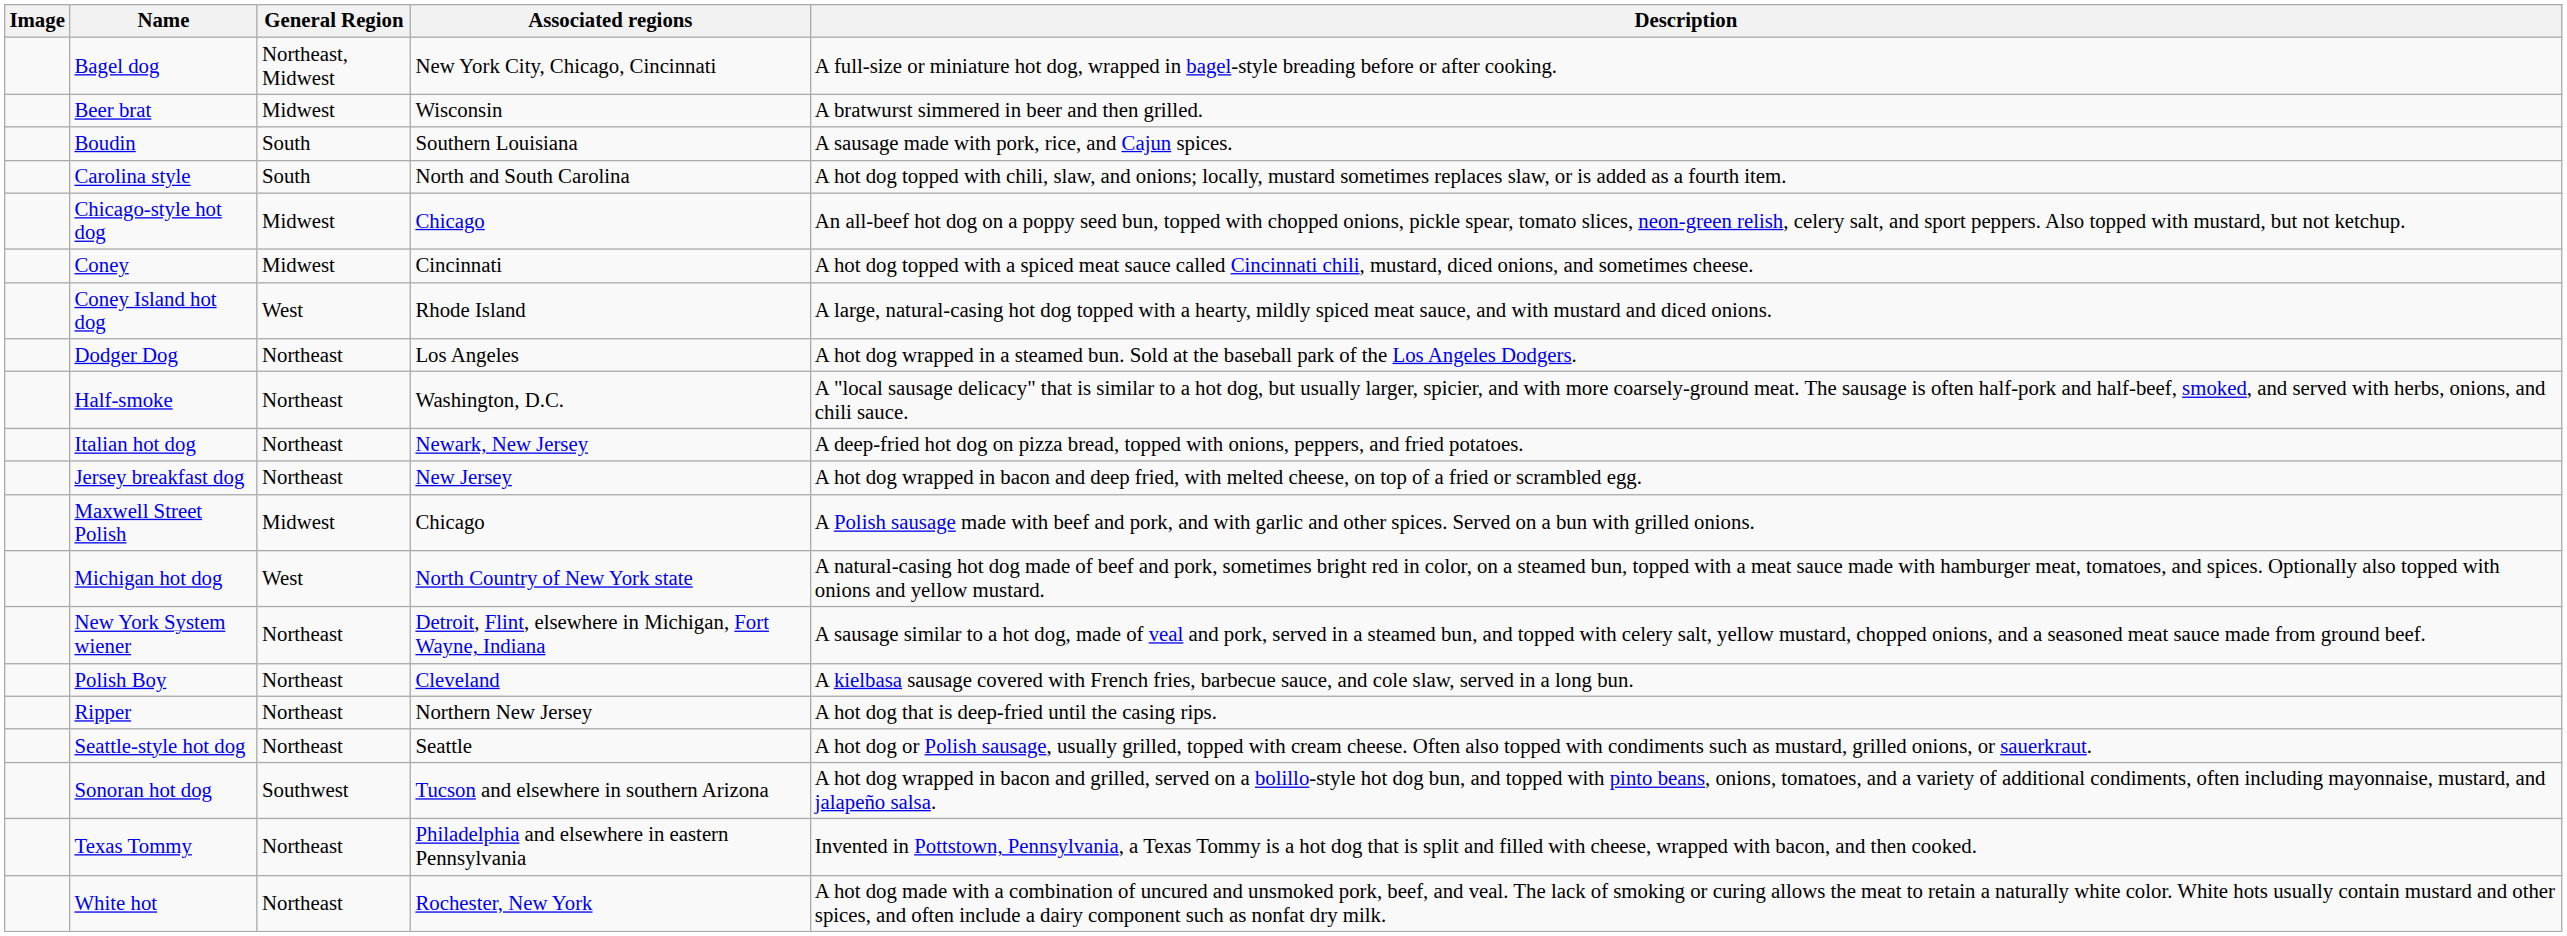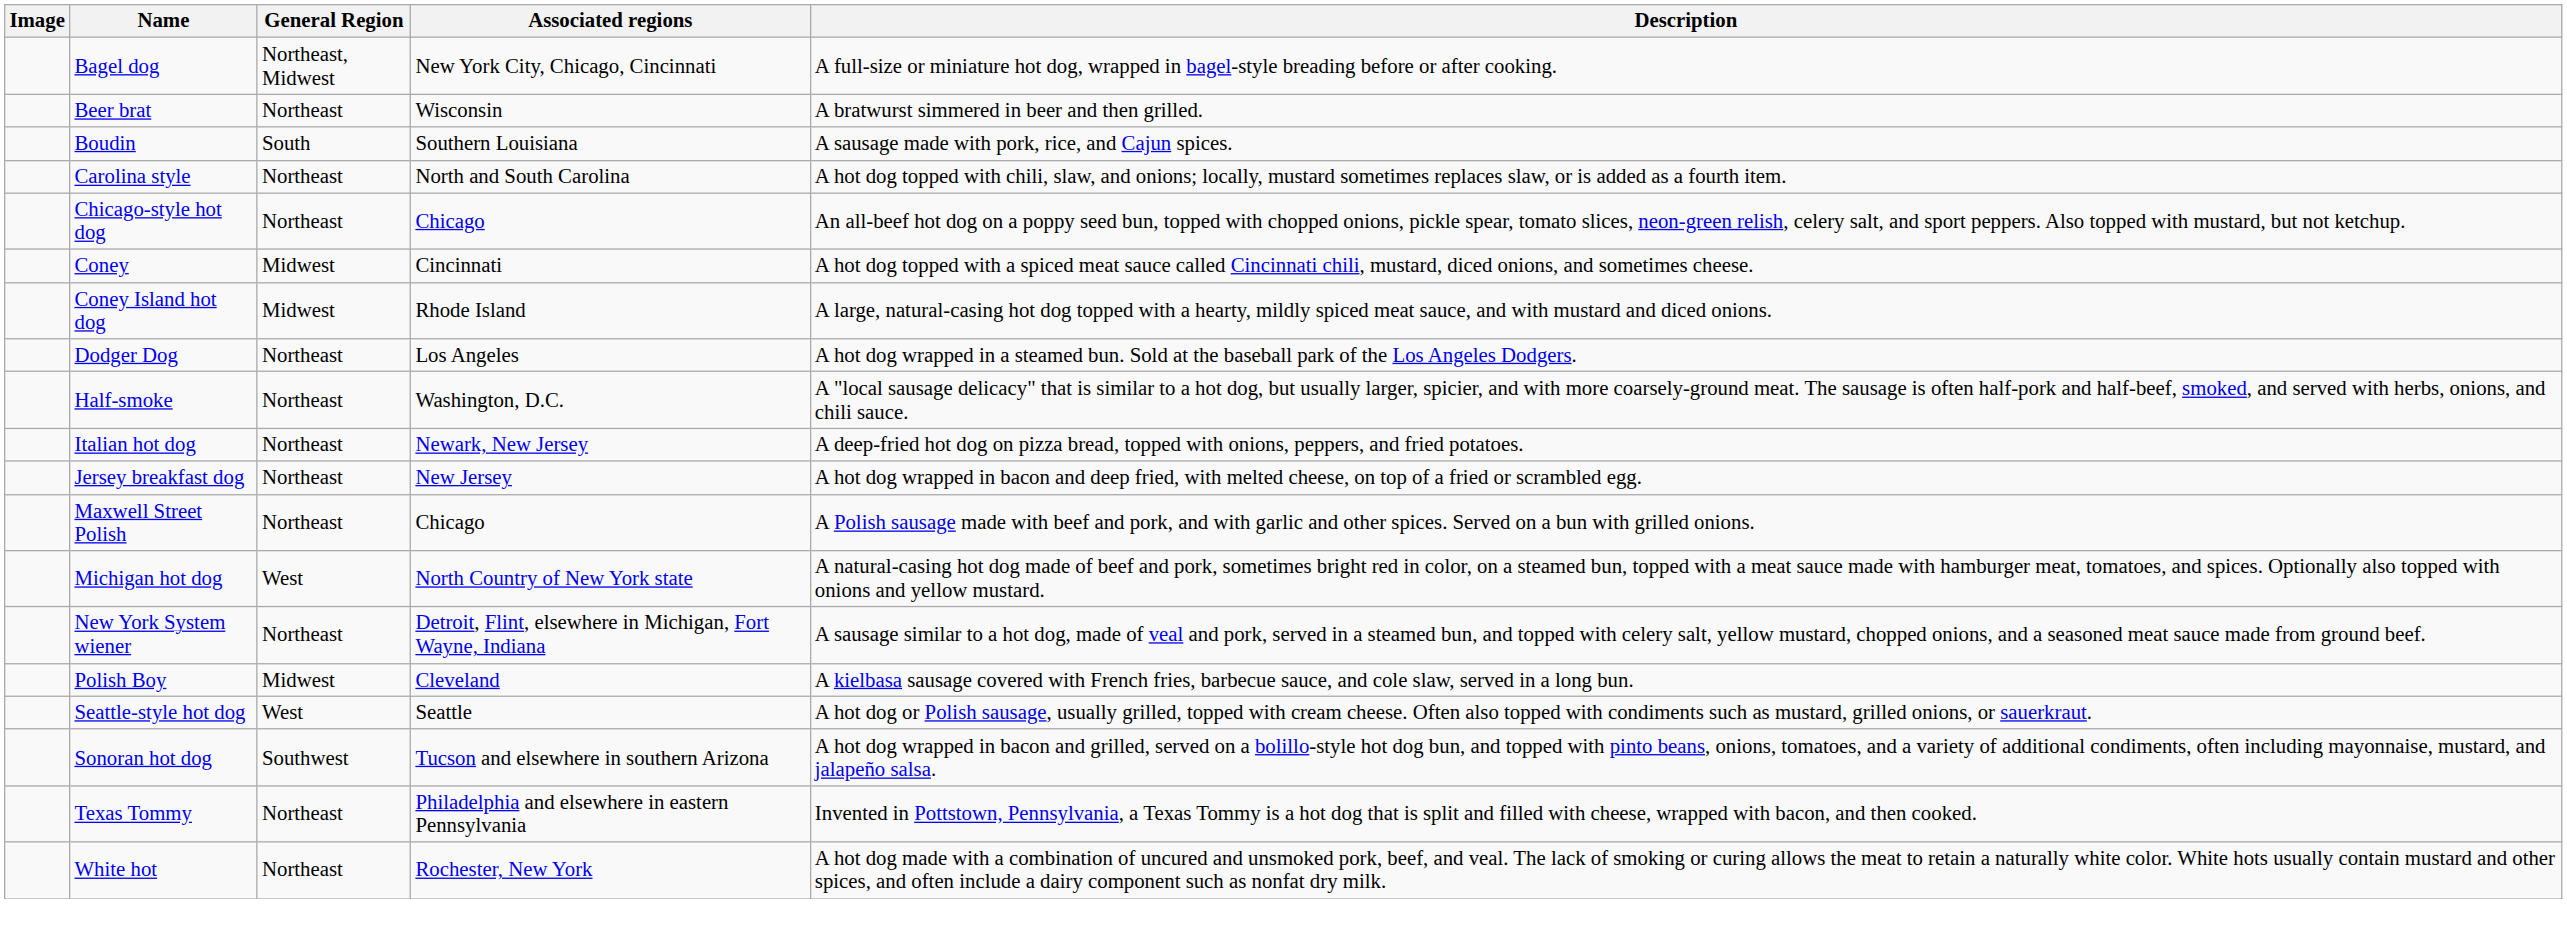 <table class="wikitable sortable">
 <tr>
 <th class="unsortable">Image</th>
 <th>Name</th>
 <th>General Region</th>
 <th>Associated regions</th>
 <th class="unsortable">Description</th>
 </tr>
 <tr>
 <td></td>
 <td><a href='#'>Bagel dog</a></td>
 <td>Northeast, Midwest</td>
 <td>New York City, Chicago, Cincinnati</td>
 <td>A full-size or miniature hot dog, wrapped in <a href='#'>bagel</a>-style breading before or after cooking.</td>
 </tr>
 <tr>
 <td></td>
 <td><a href='#'>Beer brat</a></td>
-<td>Midwest</td>
+<td>Northeast</td>
 <td>Wisconsin</td>
 <td>A bratwurst simmered in beer and then grilled.</td>
 </tr>
 <tr>
 <td></td>
 <td><a href='#'>Boudin</a></td>
 <td>South</td>
 <td>Southern Louisiana</td>
 <td>A sausage made with pork, rice, and <a href='#'>Cajun</a> spices.</td>
 </tr>
 <tr>
 <td></td>
 <td><a href='#'>Carolina style</a></td>
-<td>South</td>
+<td>Northeast</td>
 <td>North and South Carolina</td>
 <td>A hot dog topped with chili, slaw, and onions; locally, mustard sometimes replaces slaw, or is added as a fourth item.</td>
 </tr>
 <tr>
 <td></td>
 <td><a href='#'>Chicago-style hot dog</a></td>
-<td>Midwest</td>
+<td>Northeast</td>
 <td><a href='#'>Chicago</a></td>
 <td>An all-beef hot dog on a poppy seed bun, topped with chopped onions, pickle spear, tomato slices, <a href='#'>neon-green relish</a>, celery salt, and sport peppers.  Also topped with mustard, but not ketchup.</td>
 </tr>
 <tr>
 <td></td>
 <td><a href='#'>Coney</a></td>
 <td>Midwest</td>
 <td>Cincinnati</td>
 <td>A hot dog topped with a spiced meat sauce called <a href='#'>Cincinnati chili</a>, mustard, diced onions, and sometimes cheese.</td>
 </tr>
 <tr>
 <td></td>
 <td><a href='#'>Coney Island hot dog</a></td>
-<td>West</td>
+<td>Midwest</td>
 <td>Rhode Island</td>
 <td>A large, natural-casing hot dog topped with a hearty, mildly spiced meat sauce, and with mustard and diced onions.</td>
 </tr>
 <tr>
 <td></td>
 <td><a href='#'>Dodger Dog</a></td>
 <td>Northeast</td>
 <td>Los Angeles</td>
 <td>A  hot dog wrapped in a steamed bun. Sold at the baseball park of the <a href='#'>Los Angeles Dodgers</a>.</td>
 </tr>
 <tr>
 <td></td>
 <td><a href='#'>Half-smoke</a></td>
 <td>Northeast</td>
 <td>Washington, D.C.</td>
 <td>A "local sausage delicacy" that is similar to a hot dog, but usually larger, spicier, and with more coarsely-ground meat.  The sausage is often half-pork and half-beef, <a href='#'>smoked</a>, and served with herbs, onions, and chili sauce.</td>
 </tr>
 <tr>
 <td></td>
 <td><a href='#'>Italian hot dog</a></td>
 <td>Northeast</td>
 <td><a href='#'>Newark, New Jersey</a></td>
 <td>A deep-fried hot dog on pizza bread, topped with onions, peppers, and fried potatoes.</td>
 </tr>
 <tr>
 <td></td>
 <td><a href='#'>Jersey breakfast dog</a></td>
 <td>Northeast</td>
 <td><a href='#'>New Jersey</a></td>
 <td>A hot dog wrapped in bacon and deep fried, with melted cheese, on top of a fried or scrambled egg.</td>
 </tr>
 <tr>
 <td></td>
 <td><a href='#'>Maxwell Street Polish</a></td>
-<td>Midwest</td>
+<td>Northeast</td>
 <td>Chicago</td>
 <td>A <a href='#'>Polish sausage</a> made with beef and pork, and with garlic and other spices.  Served on a bun with grilled onions.</td>
 </tr>
 <tr>
 <td></td>
 <td><a href='#'>Michigan hot dog</a></td>
 <td>West</td>
 <td><a href='#'>North Country of New York state</a></td>
 <td>A natural-casing hot dog made of beef and pork, sometimes bright red in color, on a steamed bun, topped with a meat sauce made with hamburger meat, tomatoes, and spices.  Optionally also topped with onions and yellow mustard.</td>
 </tr>
 <tr>
 <td></td>
 <td><a href='#'>New York System wiener</a></td>
 <td>Northeast</td>
 <td><a href='#'>Detroit</a>, <a href='#'>Flint</a>, elsewhere in Michigan, <a href='#'>Fort Wayne, Indiana</a></td>
 <td>A sausage similar to a hot dog, made of <a href='#'>veal</a> and pork, served in a steamed bun, and topped with celery salt, yellow mustard, chopped onions, and a seasoned meat sauce made from ground beef.</td>
 </tr>
 <tr>
 <td></td>
 <td><a href='#'>Polish Boy</a></td>
-<td>Northeast</td>
+<td>Midwest</td>
 <td><a href='#'>Cleveland</a></td>
 <td>A <a href='#'>kielbasa</a> sausage covered with French fries, barbecue sauce, and cole slaw, served in a long bun.</td>
 </tr>
 <tr>
 <td></td>
-<td><a href='#'>Ripper</a></td>
-<td>Northeast</td>
-<td>Northern New Jersey</td>
-<td>A hot dog that is deep-fried until the casing rips.</td>
-</tr>
-<tr>
-<td></td>
 <td><a href='#'>Seattle-style hot dog</a></td>
-<td>Northeast</td>
+<td>West</td>
 <td>Seattle</td>
 <td>A hot dog or <a href='#'>Polish sausage</a>, usually grilled, topped with cream cheese.  Often also topped with condiments such as mustard, grilled onions, or <a href='#'>sauerkraut</a>.</td>
 </tr>
 <tr>
 <td></td>
 <td><a href='#'>Sonoran hot dog</a></td>
 <td>Southwest</td>
 <td><a href='#'>Tucson</a> and elsewhere in southern Arizona</td>
 <td>A hot dog wrapped in bacon and grilled, served on a <a href='#'>bolillo</a>-style hot dog bun, and topped with <a href='#'>pinto beans</a>, onions, tomatoes, and a variety of additional condiments, often including mayonnaise, mustard, and <a href='#'>jalapeño salsa</a>.</td>
 </tr>
 <tr>
 <td></td>
 <td><a href='#'>Texas Tommy</a></td>
 <td>Northeast</td>
 <td><a href='#'>Philadelphia</a> and elsewhere in eastern Pennsylvania</td>
 <td>Invented in <a href='#'>Pottstown, Pennsylvania</a>, a Texas Tommy is a hot dog that is split and filled with cheese, wrapped with bacon, and then cooked.</td>
 </tr>
 <tr>
 <td></td>
 <td><a href='#'>White hot</a></td>
 <td>Northeast</td>
 <td><a href='#'>Rochester, New York</a></td>
 <td>A hot dog made with a combination of uncured and unsmoked pork, beef, and veal.  The lack of smoking or curing allows the meat to retain a naturally white color.  White hots usually contain mustard and other spices, and often include a dairy component such as nonfat dry milk.</td>
 </tr>
 </table>
